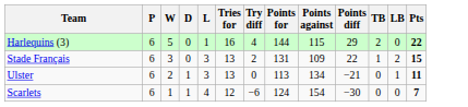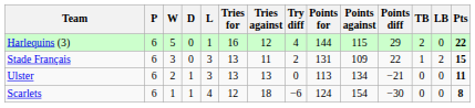 <table class="wikitable" style="text-align: center;">
 <tr>
 <th width="200">Team</th>
 <th width="20">P</th>
 <th width="20">W</th>
 <th width="20">D</th>
 <th width="20">L</th>
 <th width="20">Tries for</th>
+<th width="20">Tries against</th>
 <th width="20">Try diff</th>
 <th width="20">Points for</th>
 <th width="20">Points against</th>
 <th width="25">Points diff</th>
 <th width="20">TB</th>
 <th width="20">LB</th>
 <th width="20">Pts</th>
 </tr>
 <tr bgcolor="#ccffcc">
 <td align=left> <a href='#'>Harlequins</a> (3)</td>
 <td>6</td>
 <td>5</td>
 <td>0</td>
 <td>1</td>
 <td>16</td>
+<td>12</td>
 <td>4</td>
 <td>144</td>
 <td>115</td>
 <td>29</td>
 <td>2</td>
 <td>0</td>
 <td><strong>22</strong></td>
 </tr>
 <tr>
 <td align=left> <a href='#'>Stade Français</a></td>
 <td>6</td>
 <td>3</td>
 <td>0</td>
 <td>3</td>
 <td>13</td>
+<td>11</td>
 <td>2</td>
 <td>131</td>
 <td>109</td>
 <td>22</td>
 <td>1</td>
 <td>2</td>
 <td><strong>15</strong></td>
 </tr>
 <tr>
 <td align=left> <a href='#'>Ulster</a></td>
 <td>6</td>
 <td>2</td>
 <td>1</td>
 <td>3</td>
 <td>13</td>
+<td>13</td>
 <td>0</td>
 <td>113</td>
 <td>134</td>
 <td>−21</td>
 <td>0</td>
-<td>1</td>
+<td>0</td>
 <td><strong>11</strong></td>
 </tr>
 <tr>
 <td align=left> <a href='#'>Scarlets</a></td>
 <td>6</td>
 <td>1</td>
 <td>1</td>
 <td>4</td>
 <td>12</td>
+<td>18</td>
 <td>−6</td>
 <td>124</td>
 <td>154</td>
 <td>−30</td>
 <td>0</td>
 <td>0</td>
-<td><strong>7</strong></td>
+<td><strong>8</strong></td>
 </tr>
 </table>
